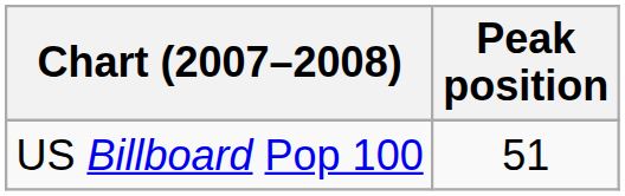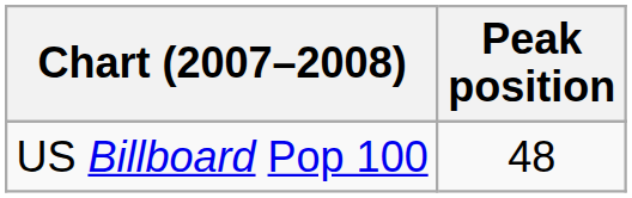 <table class="wikitable sortable">
 <tr>
 <th align="left">Chart (2007–2008)</th>
 <th align="center">Peak<br>position</th>
 </tr>
 <tr>
 </tr>
 <tr>
 </tr>
 <tr>
 </tr>
 <tr>
 </tr>
 <tr>
 </tr>
 <tr>
 <td align="left">US <em><a href='#'>Billboard</a></em> <a href='#'>Pop 100</a></td>
-<td align="center">51</td>
+<td align="center">48</td>
 </tr>
 </table>
